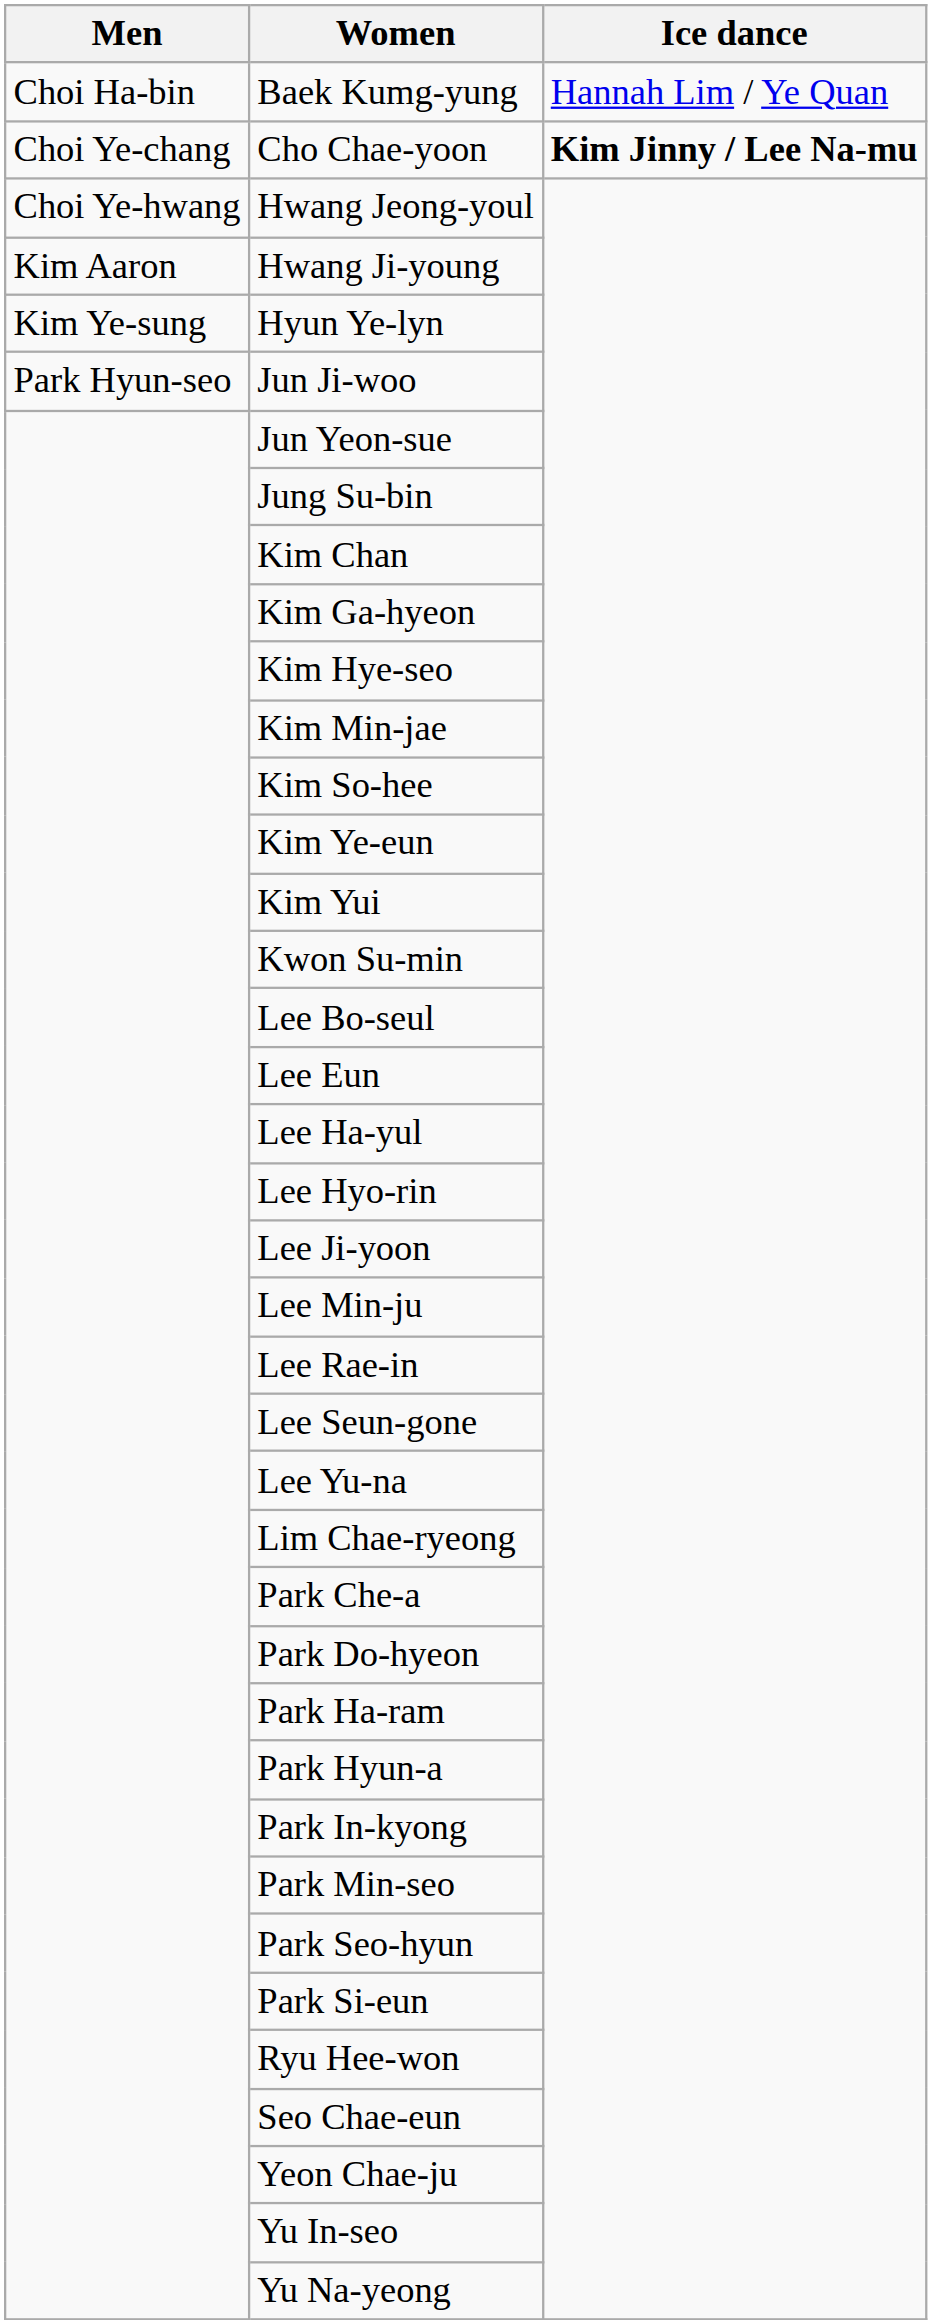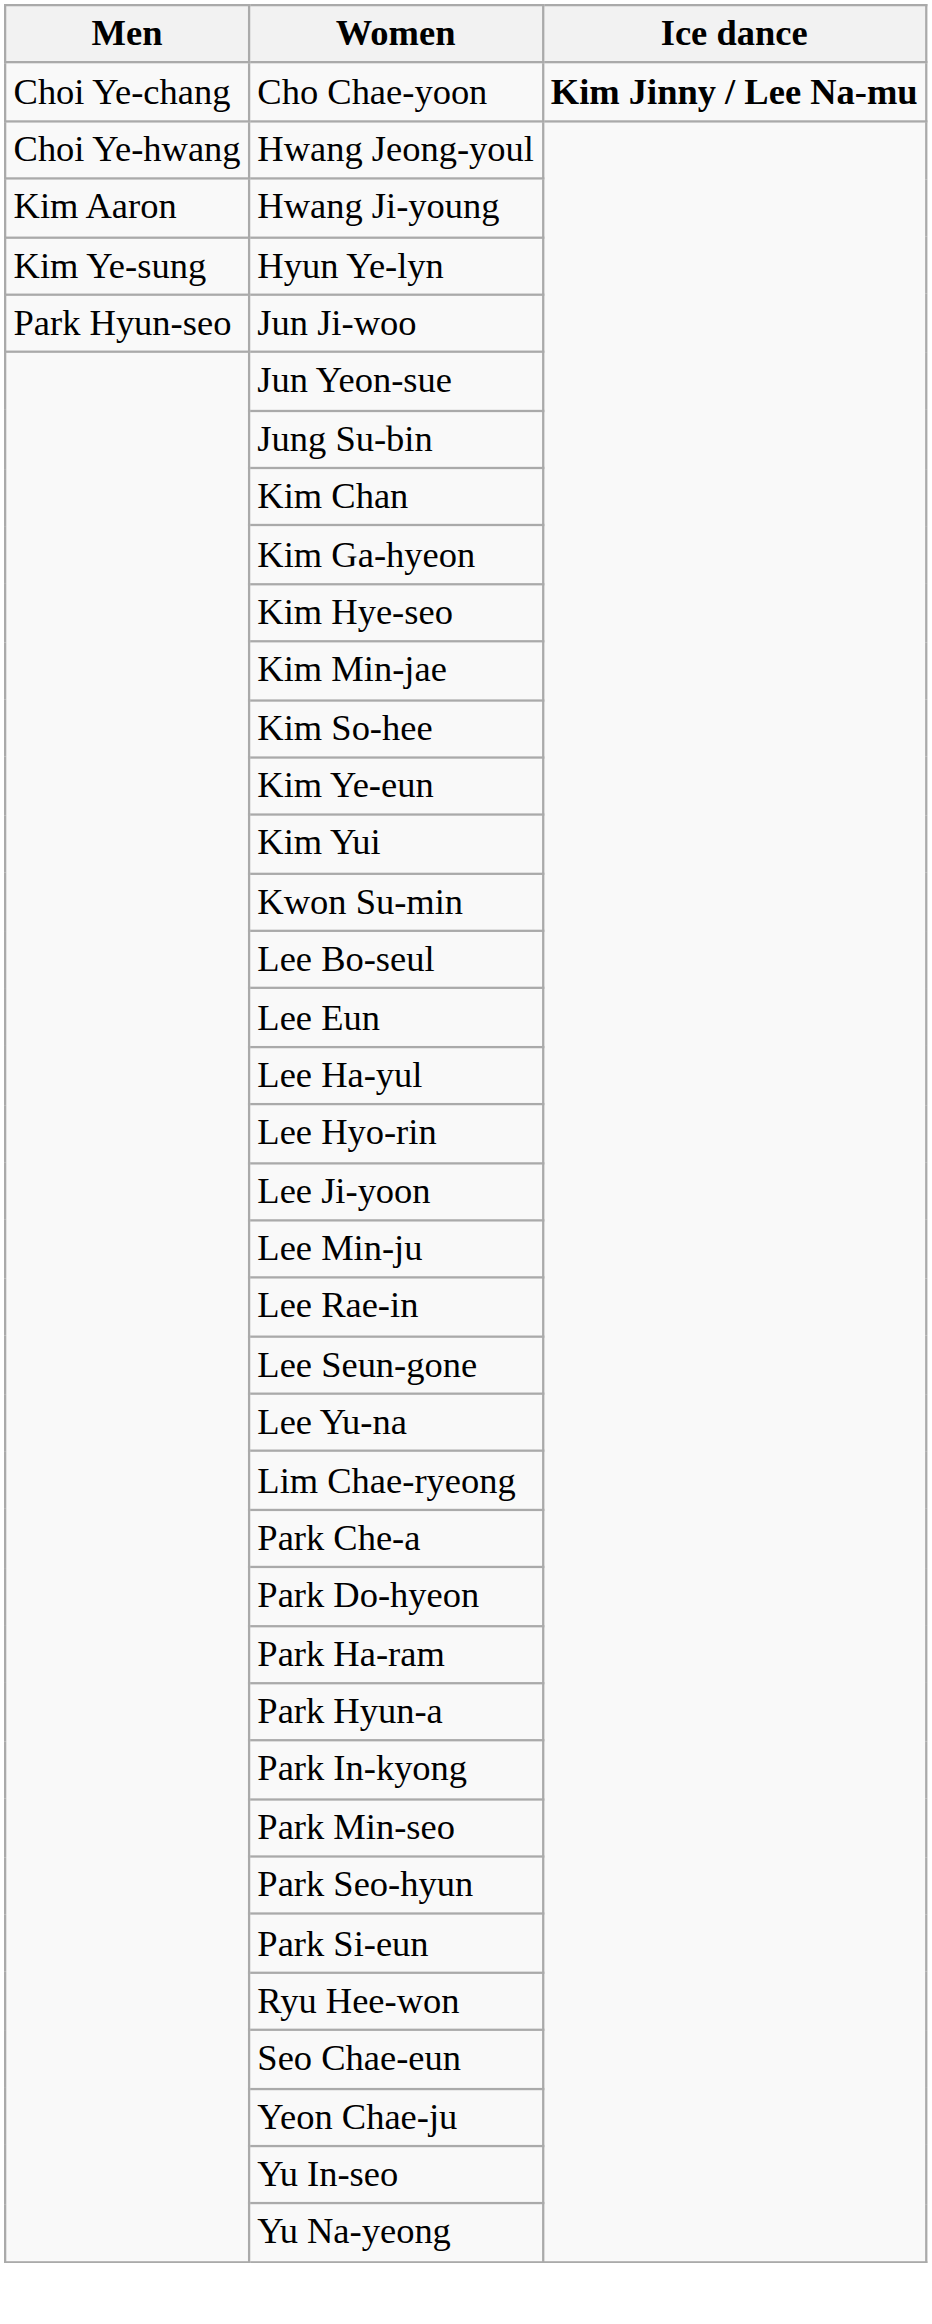 <table class="wikitable">
 <tr>
 <th>Men</th>
 <th>Women</th>
 <th>Ice dance</th>
-</tr>
-<tr>
-<td>Choi Ha-bin</td>
-<td>Baek Kumg-yung</td>
-<td><a href='#'>Hannah Lim</a> / <a href='#'>Ye Quan</a></td>
 </tr>
 <tr>
 <td>Choi Ye-chang</td>
 <td>Cho Chae-yoon</td>
 <td><strong>Kim Jinny / Lee Na-mu</strong></td>
 </tr>
 <tr>
 <td>Choi Ye-hwang</td>
 <td>Hwang Jeong-youl</td>
 <td rowspan=37></td>
 </tr>
 <tr>
 <td>Kim Aaron</td>
 <td>Hwang Ji-young</td>
 </tr>
 <tr>
 <td>Kim Ye-sung</td>
 <td>Hyun Ye-lyn</td>
 </tr>
 <tr>
 <td>Park Hyun-seo</td>
 <td>Jun Ji-woo</td>
 </tr>
 <tr>
 <td rowspan=33></td>
 <td>Jun Yeon-sue</td>
 </tr>
 <tr>
 <td>Jung Su-bin</td>
 </tr>
 <tr>
 <td>Kim Chan</td>
 </tr>
 <tr>
 <td>Kim Ga-hyeon</td>
 </tr>
 <tr>
 <td>Kim Hye-seo</td>
 </tr>
 <tr>
 <td>Kim Min-jae</td>
 </tr>
 <tr>
 <td>Kim So-hee</td>
 </tr>
 <tr>
 <td>Kim Ye-eun</td>
 </tr>
 <tr>
 <td>Kim Yui</td>
 </tr>
 <tr>
 <td>Kwon Su-min</td>
 </tr>
 <tr>
 <td>Lee Bo-seul</td>
 </tr>
 <tr>
 <td>Lee Eun</td>
 </tr>
 <tr>
 <td>Lee Ha-yul</td>
 </tr>
 <tr>
 <td>Lee Hyo-rin</td>
 </tr>
 <tr>
 <td>Lee Ji-yoon</td>
 </tr>
 <tr>
 <td>Lee Min-ju</td>
 </tr>
 <tr>
 <td>Lee Rae-in</td>
 </tr>
 <tr>
 <td>Lee Seun-gone</td>
 </tr>
 <tr>
 <td>Lee Yu-na</td>
 </tr>
 <tr>
 <td>Lim Chae-ryeong</td>
 </tr>
 <tr>
 <td>Park Che-a</td>
 </tr>
 <tr>
 <td>Park Do-hyeon</td>
 </tr>
 <tr>
 <td>Park Ha-ram</td>
 </tr>
 <tr>
 <td>Park Hyun-a</td>
 </tr>
 <tr>
 <td>Park In-kyong</td>
 </tr>
 <tr>
 <td>Park Min-seo</td>
 </tr>
 <tr>
 <td>Park Seo-hyun</td>
 </tr>
 <tr>
 <td>Park Si-eun</td>
 </tr>
 <tr>
 <td>Ryu Hee-won</td>
 </tr>
 <tr>
 <td>Seo Chae-eun</td>
 </tr>
 <tr>
 <td>Yeon Chae-ju</td>
 </tr>
 <tr>
 <td>Yu In-seo</td>
 </tr>
 <tr>
 <td>Yu Na-yeong</td>
 </tr>
 </table>
